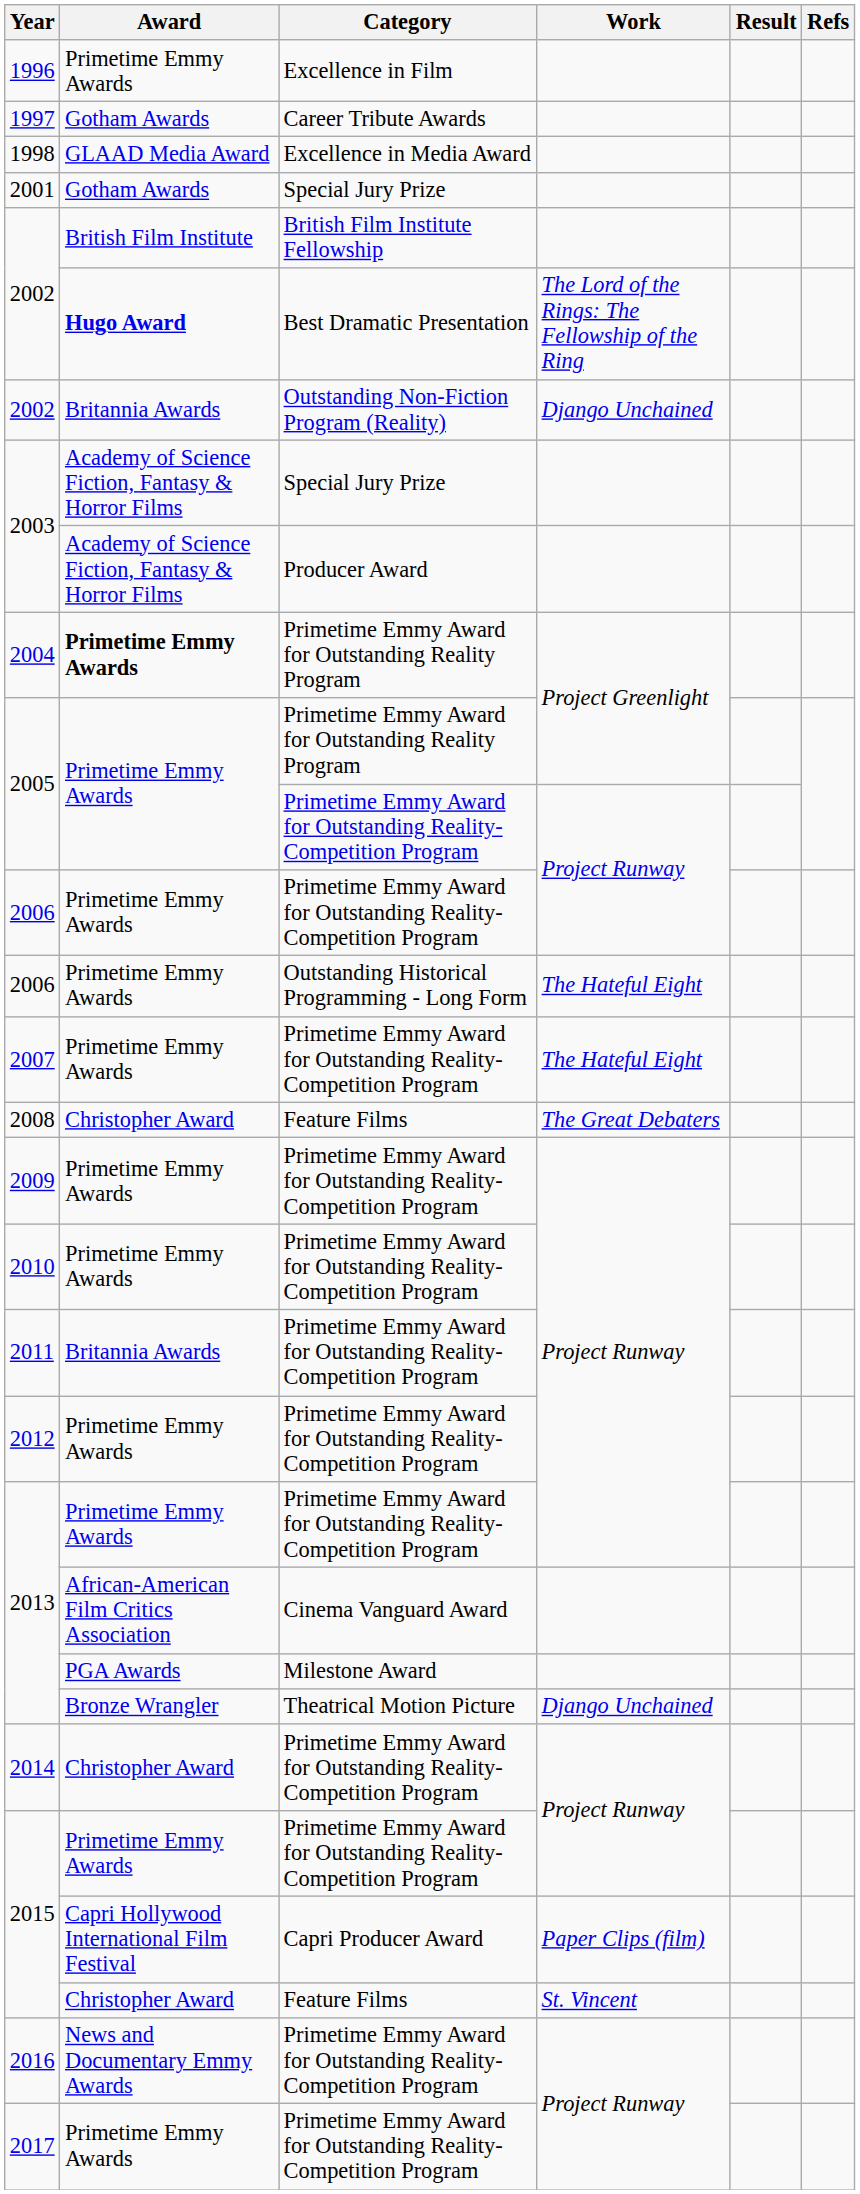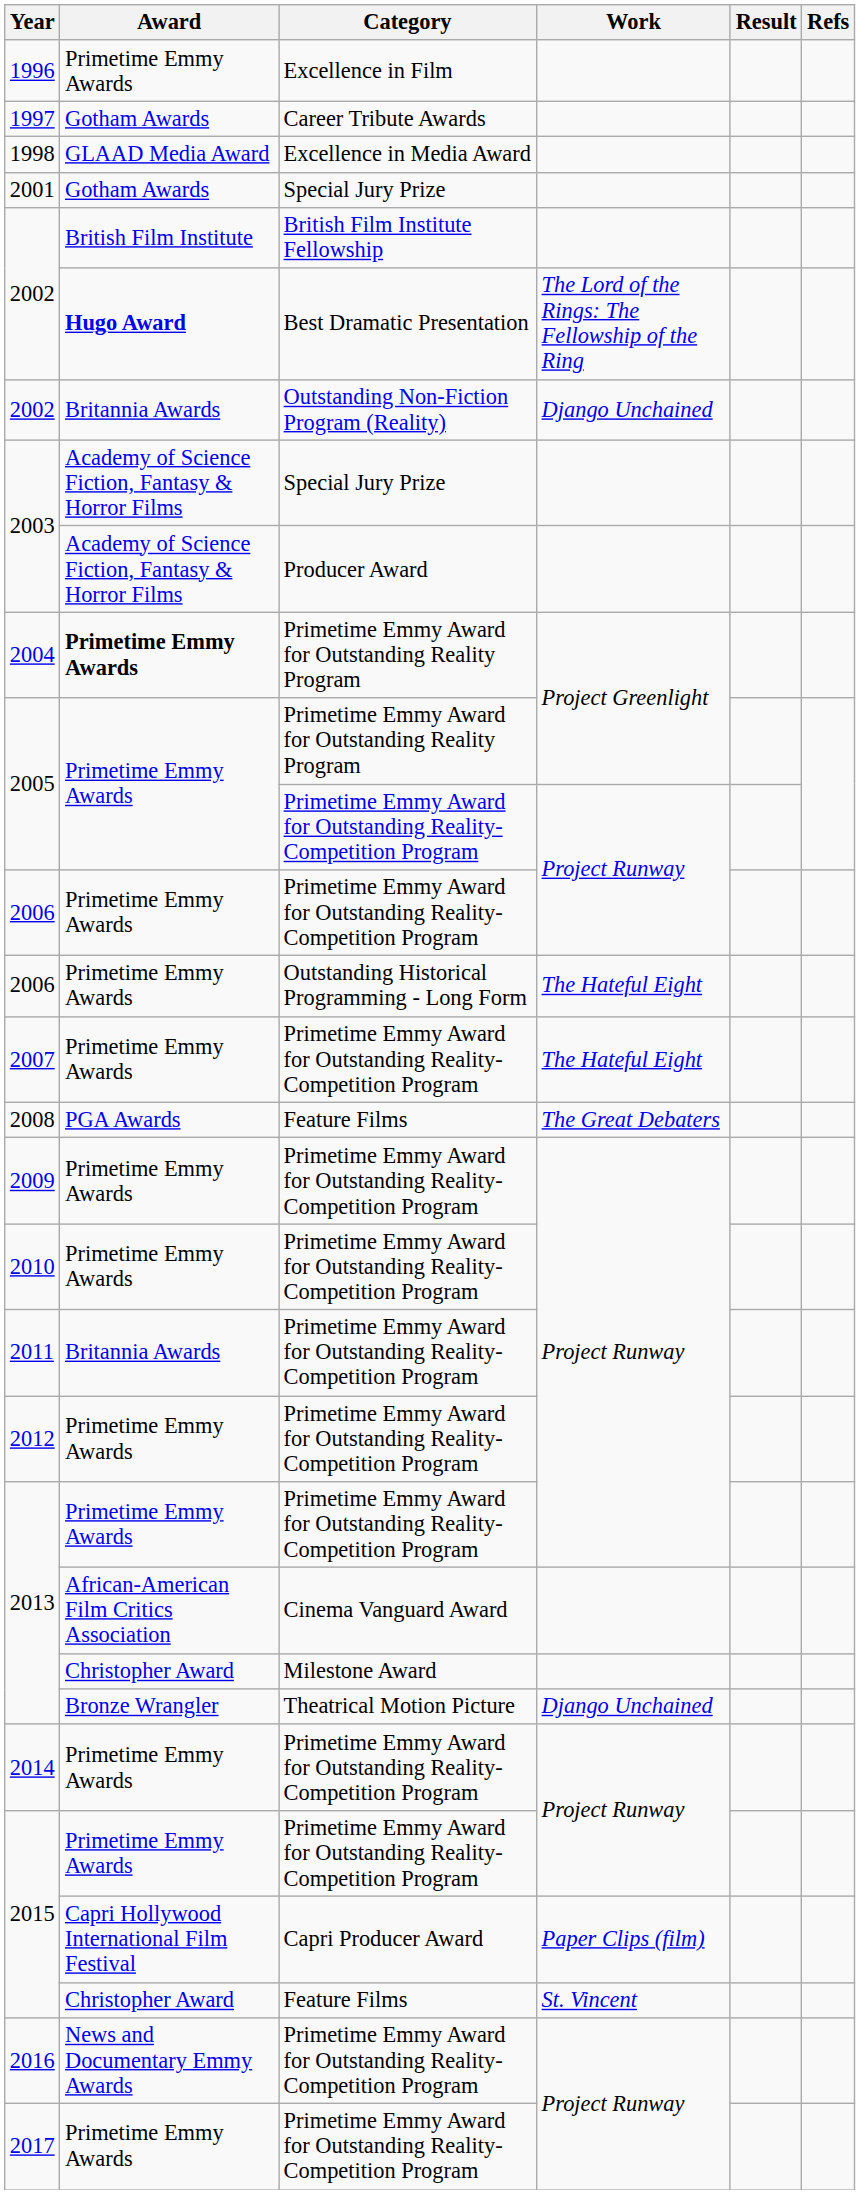 <table class="wikitable">
 <tr>
 <th>Year</th>
 <th>Award</th>
 <th>Category</th>
 <th>Work</th>
 <th>Result</th>
 <th>Refs</th>
 </tr>
 <tr>
 <td><a href='#'>1996</a></td>
 <td>Primetime Emmy Awards</td>
 <td>Excellence in Film</td>
 <td></td>
 <td></td>
 <td></td>
 </tr>
 <tr>
 <td><a href='#'>1997</a></td>
 <td><a href='#'>Gotham Awards</a></td>
 <td>Career Tribute Awards</td>
 <td></td>
 <td></td>
 <td></td>
 </tr>
 <tr>
 <td>1998</td>
 <td><a href='#'>GLAAD Media Award</a></td>
 <td>Excellence in Media Award</td>
 <td></td>
 <td></td>
 <td></td>
 </tr>
 <tr>
 <td>2001</td>
 <td><a href='#'>Gotham Awards</a></td>
 <td>Special Jury Prize</td>
 <td></td>
 <td></td>
 <td></td>
 </tr>
 <tr>
 <td rowspan="2">2002</td>
 <td><a href='#'>British Film Institute</a></td>
 <td><a href='#'>British Film Institute Fellowship</a></td>
 <td></td>
 <td></td>
 <td></td>
 </tr>
 <tr>
 <td><strong><a href='#'>Hugo Award</a></strong></td>
 <td>Best Dramatic Presentation</td>
 <td><em><a href='#'>The Lord of the Rings: The Fellowship of the Ring</a></em></td>
 <td></td>
 <td></td>
 </tr>
 <tr>
 <td><a href='#'>2002</a></td>
 <td><a href='#'>Britannia Awards</a></td>
 <td><a href='#'>Outstanding Non-Fiction Program (Reality)</a></td>
 <td><em><a href='#'>Django Unchained</a></em></td>
 <td></td>
 <td></td>
 </tr>
 <tr>
 <td rowspan="2">2003</td>
 <td><a href='#'>Academy of Science Fiction, Fantasy & Horror Films</a></td>
 <td>Special Jury Prize</td>
 <td></td>
 <td></td>
 <td></td>
 </tr>
 <tr>
 <td><a href='#'>Academy of Science Fiction, Fantasy & Horror Films</a></td>
 <td>Producer Award</td>
 <td></td>
 <td></td>
 <td></td>
 </tr>
 <tr>
 <td><a href='#'>2004</a></td>
 <td><strong>Primetime Emmy Awards</strong></td>
 <td>Primetime Emmy Award for Outstanding Reality Program</td>
 <td rowspan="2"><em>Project Greenlight</em></td>
 <td></td>
 <td></td>
 </tr>
 <tr>
 <td rowspan="2">2005</td>
 <td rowspan="2"><a href='#'>Primetime Emmy Awards</a></td>
 <td>Primetime Emmy Award for Outstanding Reality Program</td>
 <td></td>
 <td rowspan="2"></td>
 </tr>
 <tr>
 <td><a href='#'>Primetime Emmy Award for Outstanding Reality-Competition Program</a></td>
 <td rowspan="2"><em><a href='#'>Project Runway</a></em></td>
 <td></td>
 </tr>
 <tr>
 <td><a href='#'>2006</a></td>
 <td>Primetime Emmy Awards</td>
 <td>Primetime Emmy Award for Outstanding Reality-Competition Program</td>
 <td></td>
 <td></td>
 </tr>
 <tr>
 <td>2006</td>
 <td>Primetime Emmy Awards</td>
 <td>Outstanding Historical Programming - Long Form</td>
 <td><em><a href='#'>The Hateful Eight</a></em></td>
 <td></td>
 <td></td>
 </tr>
 <tr>
 <td><a href='#'>2007</a></td>
 <td>Primetime Emmy Awards</td>
 <td>Primetime Emmy Award for Outstanding Reality-Competition Program</td>
 <td><em><a href='#'>The Hateful Eight</a></em></td>
 <td></td>
 <td></td>
 </tr>
 <tr>
 <td>2008</td>
-<td><a href='#'>Christopher Award</a></td>
+<td><a href='#'>PGA Awards</a></td>
 <td>Feature Films</td>
 <td><em><a href='#'>The Great Debaters</a></em></td>
 <td></td>
 <td></td>
 </tr>
 <tr>
 <td><a href='#'>2009</a></td>
 <td>Primetime Emmy Awards</td>
 <td>Primetime Emmy Award for Outstanding Reality-Competition Program</td>
 <td rowspan="5"><em>Project Runway</em></td>
 <td></td>
 <td></td>
 </tr>
 <tr>
 <td><a href='#'>2010</a></td>
 <td>Primetime Emmy Awards</td>
 <td>Primetime Emmy Award for Outstanding Reality-Competition Program</td>
 <td></td>
 <td></td>
 </tr>
 <tr>
 <td><a href='#'>2011</a></td>
 <td><a href='#'>Britannia Awards</a></td>
 <td>Primetime Emmy Award for Outstanding Reality-Competition Program</td>
 <td></td>
 <td></td>
 </tr>
 <tr>
 <td><a href='#'>2012</a></td>
 <td>Primetime Emmy Awards</td>
 <td>Primetime Emmy Award for Outstanding Reality-Competition Program</td>
 <td></td>
 <td></td>
 </tr>
 <tr>
 <td rowspan="4">2013</td>
 <td><a href='#'>Primetime Emmy Awards</a></td>
 <td>Primetime Emmy Award for Outstanding Reality-Competition Program</td>
 <td></td>
 <td></td>
 </tr>
 <tr>
 <td><a href='#'>African-American Film Critics Association</a></td>
 <td>Cinema Vanguard Award</td>
 <td></td>
 <td></td>
 <td></td>
 </tr>
 <tr>
-<td><a href='#'>PGA Awards</a></td>
+<td><a href='#'>Christopher Award</a></td>
 <td>Milestone Award</td>
 <td></td>
 <td></td>
 <td></td>
 </tr>
 <tr>
 <td><a href='#'>Bronze Wrangler</a></td>
 <td>Theatrical Motion Picture</td>
 <td><em><a href='#'>Django Unchained</a></em></td>
 <td></td>
 <td></td>
 </tr>
 <tr>
 <td><a href='#'>2014</a></td>
-<td><a href='#'>Christopher Award</a></td>
+<td>Primetime Emmy Awards</td>
 <td>Primetime Emmy Award for Outstanding Reality-Competition Program</td>
 <td rowspan="2"><em>Project Runway</em></td>
 <td></td>
 <td></td>
 </tr>
 <tr>
 <td rowspan="3">2015</td>
 <td><a href='#'>Primetime Emmy Awards</a></td>
 <td>Primetime Emmy Award for Outstanding Reality-Competition Program</td>
 <td></td>
 <td></td>
 </tr>
 <tr>
 <td><a href='#'>Capri Hollywood International Film Festival</a></td>
 <td>Capri Producer Award</td>
 <td><em><a href='#'>Paper Clips (film)</a></em></td>
 <td></td>
 <td></td>
 </tr>
 <tr>
 <td><a href='#'>Christopher Award</a></td>
 <td>Feature Films</td>
 <td><em><a href='#'>St. Vincent</a></em></td>
 <td></td>
 <td></td>
 </tr>
 <tr>
 <td><a href='#'>2016</a></td>
 <td><a href='#'>News and Documentary Emmy Awards</a></td>
 <td>Primetime Emmy Award for Outstanding Reality-Competition Program</td>
 <td rowspan="2"><em>Project Runway</em></td>
 <td></td>
 <td></td>
 </tr>
 <tr>
 <td><a href='#'>2017</a></td>
 <td>Primetime Emmy Awards</td>
 <td>Primetime Emmy Award for Outstanding Reality-Competition Program</td>
 <td></td>
 <td></td>
 </tr>
 </table>
